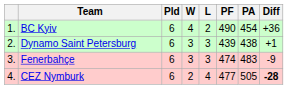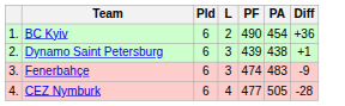 <table class=wikitable style="text-align:center">
 <tr>
 <th width=15></th>
 <th width=220>Team</th>
 <th width=20>Pld</th>
-<th width=20>W</th>
 <th width=20>L</th>
 <th width=20>PF</th>
 <th width=20>PA</th>
 <th width=30>Diff</th>
 </tr>
 <tr style="background: #ccffcc;">
 <td>1.</td>
 <td align=left> <a href='#'>BC Kyiv</a></td>
 <td>6</td>
-<td>4</td>
 <td>2</td>
 <td>490</td>
 <td>454</td>
 <td>+36</td>
 </tr>
 <tr style="background: #ccffcc;">
 <td>2.</td>
 <td align=left> <a href='#'>Dynamo Saint Petersburg</a></td>
 <td>6</td>
 <td>3</td>
-<td>3</td>
 <td>439</td>
 <td>438</td>
 <td>+1</td>
 </tr>
 <tr style="background: #ffcccc;">
 <td>3.</td>
 <td align=left> <a href='#'>Fenerbahçe</a></td>
 <td>6</td>
 <td>3</td>
-<td>3</td>
 <td>474</td>
 <td>483</td>
 <td>-9</td>
 </tr>
 <tr style="background: #ffcccc;">
 <td>4.</td>
 <td align=left> <a href='#'>CEZ Nymburk</a></td>
 <td>6</td>
-<td>2</td>
 <td>4</td>
 <td>477</td>
 <td>505</td>
-<td><strong>-28</strong></td>
+<td>-28</td>
 </tr>
 </table>
